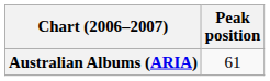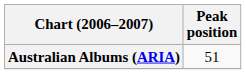 <table class="wikitable sortable plainrowheaders">
 <tr>
 <th>Chart (2006–2007)</th>
 <th>Peak<br>position</th>
 </tr>
 <tr>
 <th scope="row">Australian Albums (<a href='#'>ARIA</a>)</th>
-<td align="center">61</td>
+<td align="center">51</td>
 </tr>
 <tr>
 </tr>
 <tr>
 </tr>
 <tr>
 </tr>
 <tr>
 </tr>
 <tr>
 </tr>
 </table>
